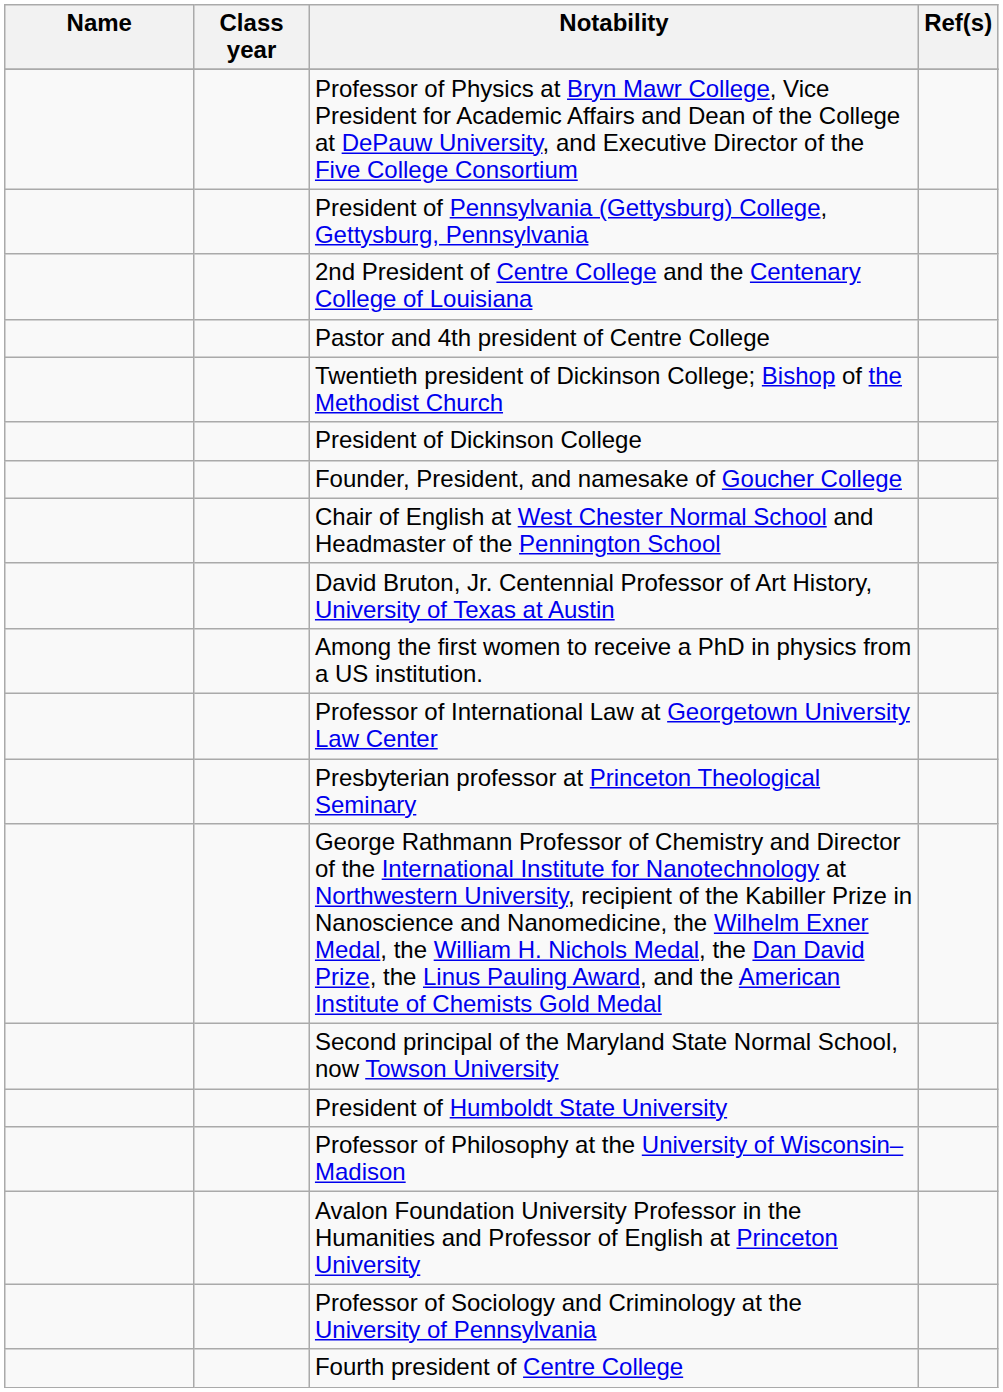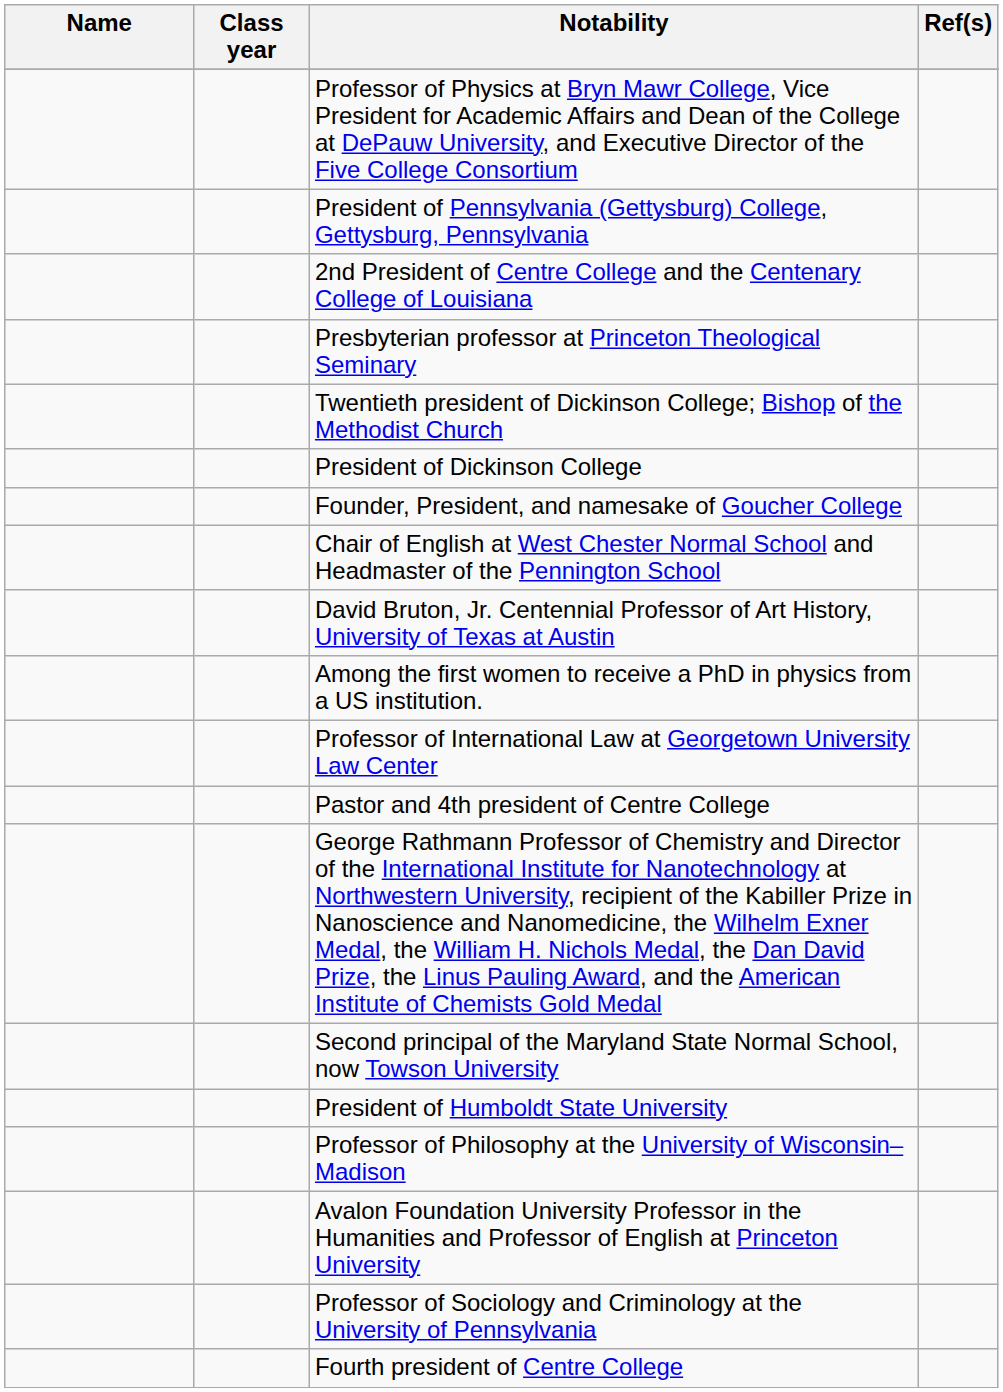 <table class="wikitable sortable" style="width:75%;">
 <tr valign="top">
 <th style="width:20%;">Name</th>
 <th style="width:12%;">Class year</th>
 <th style="width:65%;" class="unsortable">Notability</th>
 <th style="width:3%;" class="unsortable">Ref(s)</th>
 </tr>
 <tr valign="top">
 </tr>
 <tr>
 <td></td>
 <td></td>
 <td>Professor of Physics at <a href='#'>Bryn Mawr College</a>, Vice President for Academic Affairs and Dean of the College at <a href='#'>DePauw University</a>, and Executive Director of the <a href='#'>Five College Consortium</a></td>
 <td></td>
 </tr>
 <tr>
 <td></td>
 <td></td>
 <td>President of <a href='#'>Pennsylvania (Gettysburg) College</a>, <a href='#'>Gettysburg, Pennsylvania</a></td>
 <td></td>
 </tr>
 <tr>
 <td></td>
 <td></td>
 <td>2nd President of <a href='#'>Centre College</a> and the <a href='#'>Centenary College of Louisiana</a></td>
 <td></td>
 </tr>
 <tr>
 <td></td>
 <td></td>
-<td>Pastor and 4th president of Centre College</td>
+<td>Presbyterian professor at <a href='#'>Princeton Theological Seminary</a></td>
 <td></td>
 </tr>
 <tr>
 <td></td>
 <td></td>
 <td>Twentieth president of Dickinson College; <a href='#'>Bishop</a> of <a href='#'>the Methodist Church</a></td>
 <td></td>
 </tr>
 <tr>
 <td></td>
 <td></td>
 <td>President of Dickinson College</td>
 <td></td>
 </tr>
 <tr>
 <td></td>
 <td></td>
 <td>Founder, President, and namesake of <a href='#'>Goucher College</a></td>
 <td></td>
 </tr>
 <tr>
 <td></td>
 <td></td>
 <td>Chair of English at <a href='#'>West Chester Normal School</a> and Headmaster of the <a href='#'>Pennington School</a></td>
 <td></td>
 </tr>
 <tr>
 <td></td>
 <td></td>
 <td>David Bruton, Jr. Centennial Professor of Art History, <a href='#'>University of Texas at Austin</a></td>
 <td></td>
 </tr>
 <tr>
 <td></td>
 <td></td>
 <td>Among the first women to receive a PhD in physics from a US institution.</td>
 <td></td>
 </tr>
 <tr>
 <td></td>
 <td></td>
 <td>Professor of International Law at <a href='#'>Georgetown University Law Center</a></td>
 <td></td>
 </tr>
 <tr>
 <td></td>
 <td></td>
-<td>Presbyterian professor at <a href='#'>Princeton Theological Seminary</a></td>
+<td>Pastor and 4th president of Centre College</td>
 <td></td>
 </tr>
 <tr>
 <td></td>
 <td></td>
 <td>George Rathmann Professor of Chemistry and Director of the <a href='#'>International Institute for Nanotechnology</a> at <a href='#'>Northwestern University</a>, recipient of the Kabiller Prize in Nanoscience and Nanomedicine, the <a href='#'>Wilhelm Exner Medal</a>, the <a href='#'>William H. Nichols Medal</a>, the <a href='#'>Dan David Prize</a>, the <a href='#'>Linus Pauling Award</a>, and the <a href='#'>American Institute of Chemists Gold Medal</a></td>
 <td></td>
 </tr>
 <tr>
 <td></td>
 <td></td>
 <td>Second principal of the Maryland State Normal School, now <a href='#'>Towson University</a></td>
 <td></td>
 </tr>
 <tr>
 <td></td>
 <td></td>
 <td>President of <a href='#'>Humboldt State University</a></td>
 <td></td>
 </tr>
 <tr>
 <td></td>
 <td></td>
 <td>Professor of Philosophy at the <a href='#'>University of Wisconsin–Madison</a></td>
 <td></td>
 </tr>
 <tr>
 <td></td>
 <td></td>
 <td>Avalon Foundation University Professor in the Humanities and Professor of English at <a href='#'>Princeton University</a></td>
 <td></td>
 </tr>
 <tr>
 <td></td>
 <td></td>
 <td>Professor of Sociology and Criminology at the <a href='#'>University of Pennsylvania</a></td>
 <td></td>
 </tr>
 <tr>
 <td></td>
 <td></td>
 <td>Fourth president of <a href='#'>Centre College</a></td>
 <td></td>
 </tr>
 </table>
